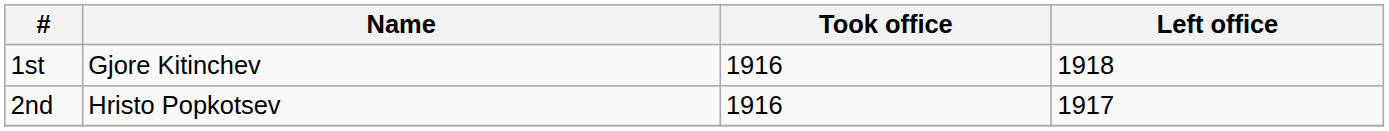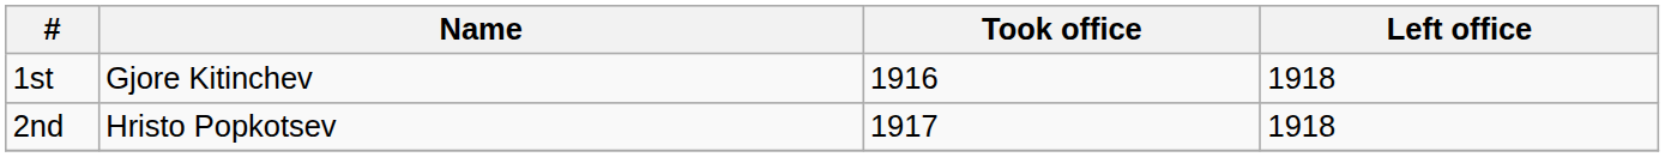 <table class="wikitable">
 <tr>
 <th width="2%">#</th>
 <th width="25%">Name</th>
 <th width="13%">Took office</th>
 <th width="13%">Left office</th>
 </tr>
 <tr>
 <td>1st</td>
 <td>Gjore Kitinchev</td>
 <td>1916</td>
 <td>1918</td>
 </tr>
 <tr>
 <td>2nd</td>
 <td>Hristo Popkotsev</td>
-<td>1916</td>
 <td>1917</td>
+<td>1918</td>
 </tr>
 <tr>
 </tr>
 </table>
